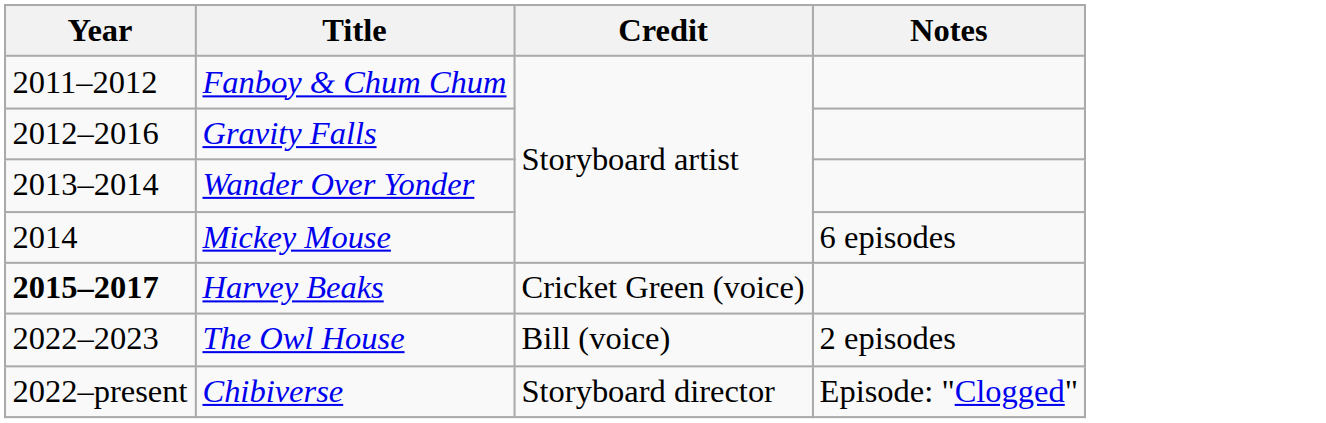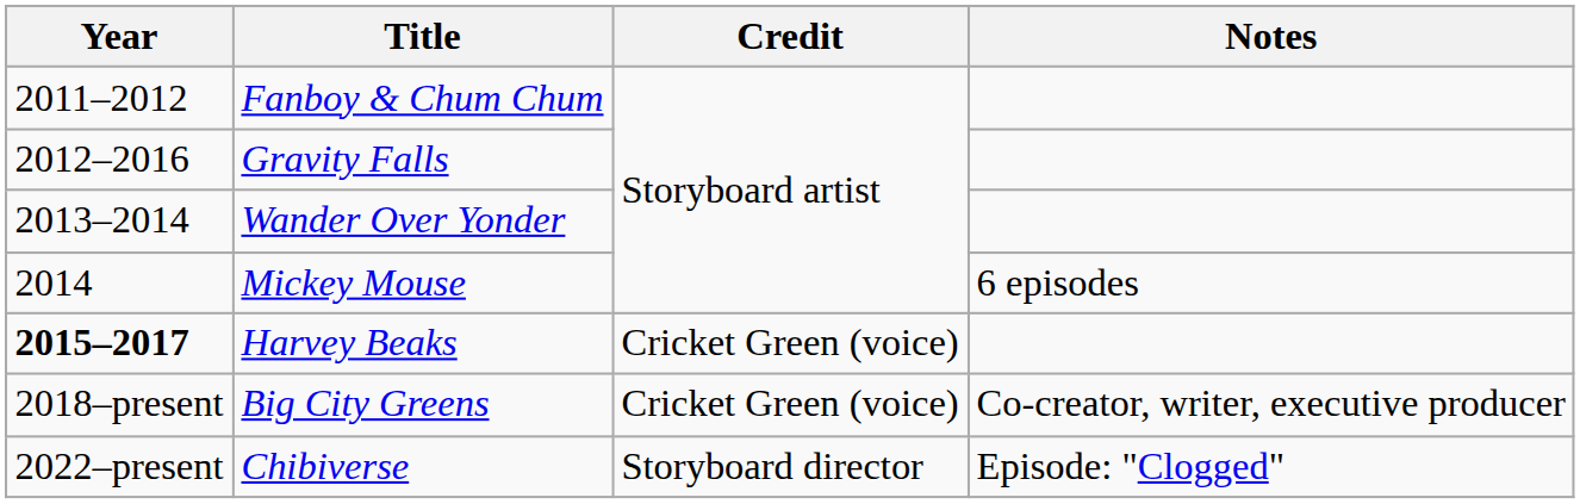 <table class="wikitable sortable">
 <tr>
 <th>Year</th>
 <th>Title</th>
 <th>Credit</th>
 <th class="unsortable">Notes</th>
 </tr>
 <tr>
 <td>2011–2012</td>
 <td><em><a href='#'>Fanboy & Chum Chum</a></em></td>
 <td rowspan="4">Storyboard artist</td>
 <td></td>
 </tr>
 <tr>
 <td>2012–2016</td>
 <td><em><a href='#'>Gravity Falls</a></em></td>
 <td></td>
 </tr>
 <tr>
 <td>2013–2014</td>
 <td><em><a href='#'>Wander Over Yonder</a></em></td>
 <td></td>
 </tr>
 <tr>
 <td>2014</td>
 <td><em><a href='#'>Mickey Mouse</a></em></td>
 <td>6 episodes</td>
 </tr>
 <tr>
 <td><strong>2015–2017</strong></td>
 <td><em><a href='#'>Harvey Beaks</a></em></td>
 <td>Cricket Green (voice)</td>
 <td></td>
 </tr>
 <tr>
-<td>2022–2023</td>
-<td><em><a href='#'>The Owl House</a></em></td>
-<td>Bill (voice)</td>
-<td>2 episodes</td>
+<td>2018–present</td>
+<td><em><a href='#'>Big City Greens</a></em></td>
+<td>Cricket Green (voice)</td>
+<td>Co-creator, writer, executive producer</td>
 </tr>
 <tr>
 <td>2022–present</td>
 <td><em><a href='#'>Chibiverse</a></em></td>
 <td>Storyboard director</td>
 <td>Episode: "<a href='#'>Clogged</a>"</td>
 </tr>
 </table>
